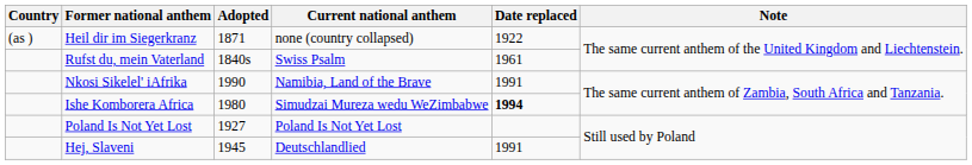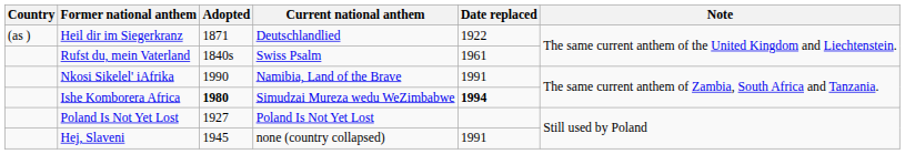 <table class="wikitable">
 <tr>
 <th>Country</th>
 <th>Former national anthem</th>
 <th>Adopted</th>
 <th>Current national anthem</th>
 <th>Date replaced</th>
 <th>Note</th>
 </tr>
 <tr>
 <td> (as )</td>
 <td><a href='#'>Heil dir im Siegerkranz</a></td>
 <td>1871</td>
-<td>none (country collapsed)</td>
+<td><a href='#'>Deutschlandlied</a></td>
 <td>1922</td>
 <td rowspan="2">The same current anthem of the <a href='#'>United Kingdom</a> and <a href='#'>Liechtenstein</a>.</td>
 </tr>
 <tr>
 <td></td>
 <td><a href='#'>Rufst du, mein Vaterland</a></td>
 <td>1840s</td>
 <td><a href='#'>Swiss Psalm</a></td>
 <td>1961</td>
 </tr>
 <tr>
 <td></td>
 <td><a href='#'>Nkosi Sikelel' iAfrika</a></td>
 <td>1990</td>
 <td><a href='#'>Namibia, Land of the Brave</a></td>
 <td>1991</td>
 <td rowspan="2">The same current anthem of <a href='#'>Zambia</a>, <a href='#'>South Africa</a> and <a href='#'>Tanzania</a>.</td>
 </tr>
 <tr>
 <td></td>
 <td><a href='#'>Ishe Komborera Africa</a></td>
-<td>1980</td>
+<td><strong>1980</strong></td>
 <td><a href='#'>Simudzai Mureza wedu WeZimbabwe</a></td>
 <td><strong>1994</strong></td>
 </tr>
 <tr>
 <td></td>
 <td><a href='#'>Poland Is Not Yet Lost</a></td>
 <td>1927</td>
 <td><a href='#'>Poland Is Not Yet Lost</a></td>
 <td></td>
 <td rowspan="2">Still used by Poland</td>
 </tr>
 <tr>
 <td></td>
 <td><a href='#'>Hej, Slaveni</a></td>
 <td>1945</td>
-<td><a href='#'>Deutschlandlied</a></td>
+<td>none (country collapsed)</td>
 <td>1991</td>
 </tr>
 </table>
